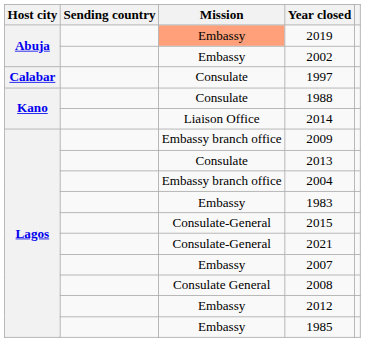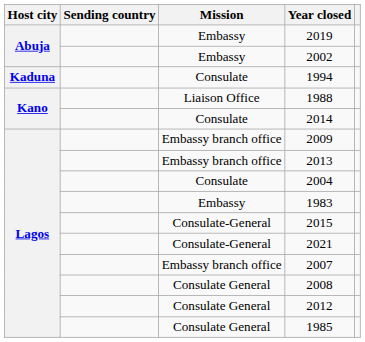 <table class="wikitable plainrowheaders">
 <tr>
 <th scope="col">Host city</th>
 <th scope="col">Sending country</th>
 <th scope="col">Mission</th>
 <th scope="col">Year closed</th>
 <th scope="col"></th>
 </tr>
 <tr>
 <th rowspan="2"><a href='#'>Abuja</a></th>
 <td></td>
-<td style="background: lightsalmon; text-align:center;">Embassy</td>
+<td style="text-align:center;">Embassy</td>
 <td style="text-align:center;">2019</td>
 <td style="text-align:center;"></td>
 </tr>
 <tr>
 <td></td>
 <td style="text-align:center;">Embassy</td>
 <td style="text-align:center;">2002</td>
 <td></td>
 </tr>
 <tr>
-<th><a href='#'>Calabar</a></th>
+<th><a href='#'>Kaduna</a></th>
 <td></td>
 <td style="text-align:center;">Consulate</td>
-<td style="text-align:center;">1997</td>
+<td style="text-align:center;">1994</td>
 <td></td>
 </tr>
 <tr>
 <th rowspan="2"><a href='#'>Kano</a></th>
 <td></td>
-<td style="text-align:center;">Consulate</td>
+<td style="text-align:center;">Liaison Office</td>
 <td style="text-align:center;">1988</td>
 <td style="text-align:center;"></td>
 </tr>
 <tr>
 <td></td>
-<td style="text-align:center;">Liaison Office</td>
+<td style="text-align:center;">Consulate</td>
 <td style="text-align:center;">2014</td>
 <td></td>
 </tr>
 <tr>
 <th rowspan="11"><a href='#'>Lagos</a></th>
 <td></td>
 <td style="text-align:center;">Embassy branch office</td>
 <td style="text-align:center;">2009</td>
 <td></td>
 </tr>
 <tr>
 <td></td>
-<td style="text-align:center;">Consulate</td>
+<td style="text-align:center;">Embassy branch office</td>
 <td style="text-align:center;">2013</td>
 <td></td>
 </tr>
 <tr>
 <td></td>
-<td style="text-align:center;">Embassy branch office</td>
+<td style="text-align:center;">Consulate</td>
 <td style="text-align:center;">2004</td>
 <td></td>
 </tr>
 <tr>
 <td></td>
 <td style="text-align:center;">Embassy</td>
 <td style="text-align:center;">1983</td>
 <td style="text-align:center;"></td>
 </tr>
 <tr>
 <td></td>
 <td style="text-align:center;">Consulate-General</td>
 <td style="text-align:center;">2015</td>
 <td style="text-align:center;"></td>
 </tr>
 <tr>
 <td></td>
 <td style="text-align:center;">Consulate-General</td>
 <td style="text-align:center;">2021</td>
 <td style="text-align:center;"></td>
 </tr>
 <tr>
 <td></td>
-<td style="text-align:center;">Embassy</td>
+<td style="text-align:center;">Embassy branch office</td>
 <td style="text-align:center;">2007</td>
 <td></td>
 </tr>
 <tr>
 <td></td>
 <td style="text-align:center;">Consulate General</td>
 <td style="text-align:center;">2008</td>
 <td style="text-align:center;"></td>
 </tr>
 <tr>
 <td></td>
-<td style="text-align:center;">Embassy</td>
+<td style="text-align:center;">Consulate General</td>
 <td style="text-align:center;">2012</td>
 <td></td>
 </tr>
 <tr>
 <td></td>
-<td style="text-align:center;">Embassy</td>
+<td style="text-align:center;">Consulate General</td>
 <td style="text-align:center;">1985</td>
 <td></td>
 </tr>
 </table>
